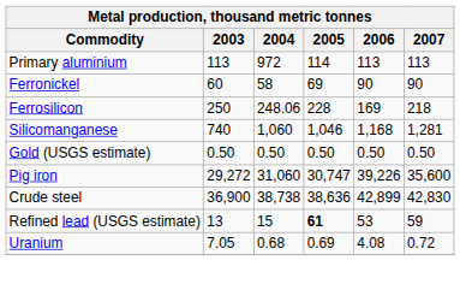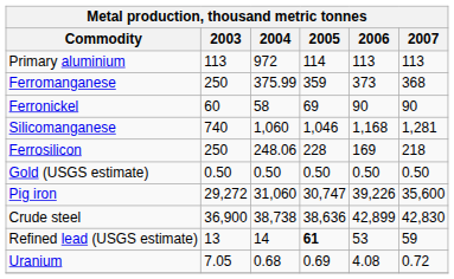 <table class="wikitable" style="float: right">
 <tr>
 <th colspan=6>Metal production, thousand metric tonnes</th>
 </tr>
 <tr>
 <th>Commodity</th>
 <th>2003</th>
 <th>2004</th>
 <th>2005</th>
 <th>2006</th>
 <th>2007</th>
 </tr>
 <tr>
 <td>Primary <a href='#'>aluminium</a></td>
 <td>113</td>
 <td>972</td>
 <td>114</td>
 <td>113</td>
 <td>113</td>
 </tr>
 <tr>
+<td><a href='#'>Ferromanganese</a></td>
+<td>250</td>
+<td>375.99</td>
+<td>359</td>
+<td>373</td>
+<td>368</td>
+</tr>
+<tr>
 <td><a href='#'>Ferronickel</a></td>
 <td>60</td>
 <td>58</td>
 <td>69</td>
 <td>90</td>
 <td>90</td>
 </tr>
 <tr>
+<td><a href='#'>Silicomanganese</a></td>
+<td>740</td>
+<td>1,060</td>
+<td>1,046</td>
+<td>1,168</td>
+<td>1,281</td>
+</tr>
+<tr>
 <td><a href='#'>Ferrosilicon</a></td>
 <td>250</td>
 <td>248.06</td>
 <td>228</td>
 <td>169</td>
 <td>218</td>
-</tr>
-<tr>
-<td><a href='#'>Silicomanganese</a></td>
-<td>740</td>
-<td>1,060</td>
-<td>1,046</td>
-<td>1,168</td>
-<td>1,281</td>
 </tr>
 <tr>
 <td><a href='#'>Gold</a> (USGS estimate)</td>
 <td>0.50</td>
 <td>0.50</td>
 <td>0.50</td>
 <td>0.50</td>
 <td>0.50</td>
 </tr>
 <tr>
 <td><a href='#'>Pig iron</a></td>
 <td>29,272</td>
 <td>31,060</td>
 <td>30,747</td>
 <td>39,226</td>
 <td>35,600</td>
 </tr>
 <tr>
 <td>Crude steel</td>
 <td>36,900</td>
 <td>38,738</td>
 <td>38,636</td>
 <td>42,899</td>
 <td>42,830</td>
 </tr>
 <tr>
 <td>Refined <a href='#'>lead</a> (USGS estimate)</td>
 <td>13</td>
-<td>15</td>
+<td>14</td>
 <td><strong>61</strong></td>
 <td>53</td>
 <td>59</td>
 </tr>
 <tr>
 <td><a href='#'>Uranium</a></td>
 <td>7.05</td>
 <td>0.68</td>
 <td>0.69</td>
 <td>4.08</td>
 <td>0.72</td>
 </tr>
 <tr>
 </tr>
 </table>
